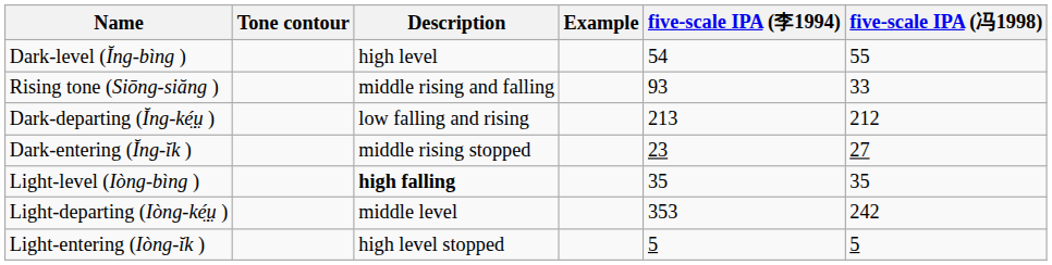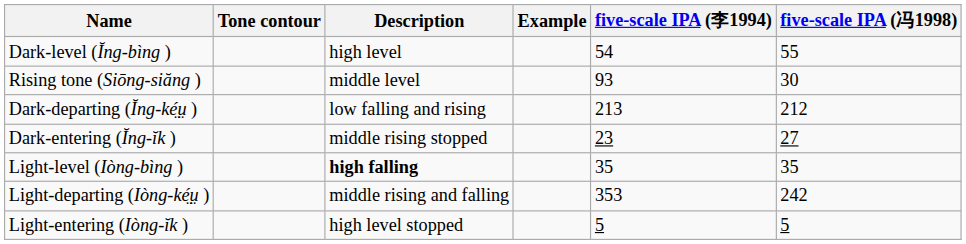 <table class="wikitable">
 <tr>
 <th bgcolor="#ABCDEF">Name</th>
 <th bgcolor="#ABCDEF">Tone contour</th>
 <th bgcolor="#ABCDEF">Description</th>
 <th bgcolor="#ABCDEF">Example</th>
 <th bgcolor="#ABCDEF"><a href='#'>five-scale IPA</a> (李1994)</th>
 <th bgcolor="#ABCDEF"><a href='#'>five-scale IPA</a> (冯1998)</th>
 </tr>
 <tr>
 <td>Dark-level (<em>Ĭng-bìng</em> )</td>
 <td></td>
 <td>high level</td>
 <td></td>
 <td>54</td>
 <td>55</td>
 </tr>
 <tr>
 <td>Rising tone (<em>Siōng-siăng</em> )</td>
 <td></td>
-<td>middle rising and falling</td>
+<td>middle level</td>
 <td></td>
 <td>93</td>
-<td>33</td>
+<td>30</td>
 </tr>
 <tr>
 <td>Dark-departing (<em>Ĭng-ké̤ṳ</em> )</td>
 <td></td>
 <td>low falling and rising</td>
 <td></td>
 <td>213</td>
 <td>212</td>
 </tr>
 <tr>
 <td>Dark-entering (<em>Ĭng-ĭk</em> )</td>
 <td></td>
 <td>middle rising stopped</td>
 <td></td>
 <td><u>23</u></td>
 <td><u>27</u></td>
 </tr>
 <tr>
 <td>Light-level (<em>Iòng-bìng</em> )</td>
 <td></td>
 <td><strong>high falling</strong></td>
 <td></td>
 <td>35</td>
 <td>35</td>
 </tr>
 <tr>
 <td>Light-departing (<em>Iòng-ké̤ṳ</em> )</td>
 <td></td>
-<td>middle level</td>
+<td>middle rising and falling</td>
 <td></td>
 <td>353</td>
 <td>242</td>
 </tr>
 <tr>
 <td>Light-entering (<em>Iòng-ĭk</em> )</td>
 <td></td>
 <td>high level stopped</td>
 <td></td>
 <td><u>5</u></td>
 <td><u>5</u></td>
 </tr>
 </table>
